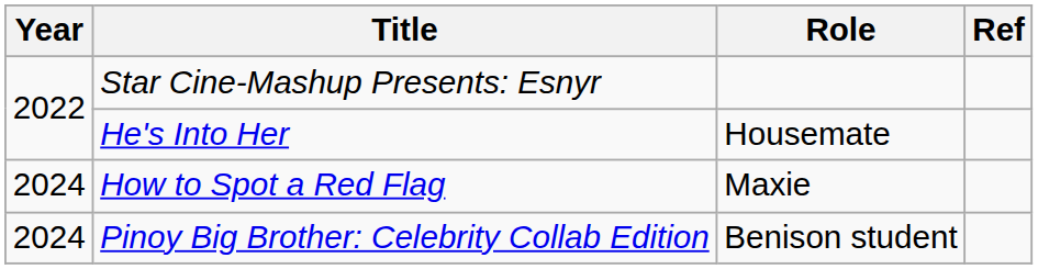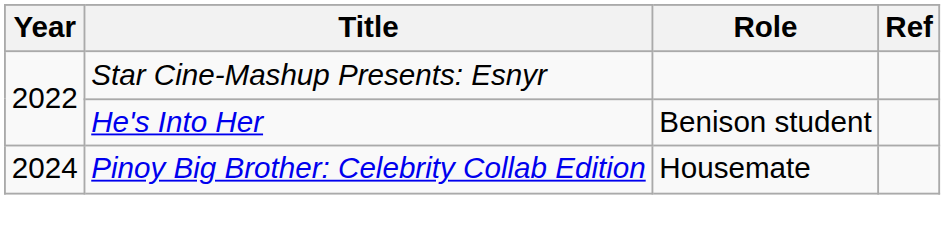 <table class="wikitable sortable">
 <tr>
 <th>Year</th>
 <th>Title</th>
 <th>Role</th>
 <th>Ref</th>
 </tr>
 <tr>
 <td rowspan=2>2022</td>
 <td><em>Star Cine-Mashup Presents: Esnyr</em></td>
 <td></td>
 <td align="center"></td>
 </tr>
 <tr>
 <td><em><a href='#'>He's Into Her</a></em></td>
-<td>Housemate</td>
+<td>Benison student</td>
 <td align="center"></td>
 </tr>
 <tr>
 <td>2024</td>
-<td><em><a href='#'>How to Spot a Red Flag</a></em></td>
-<td>Maxie</td>
-<td></td>
-</tr>
-<tr>
-<td>2024</td>
 <td><em><a href='#'>Pinoy Big Brother: Celebrity Collab Edition</a></td>
-<td>Benison student</td>
+<td>Housemate</td>
 <td align="center"></td>
 </tr>
 </table>
